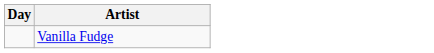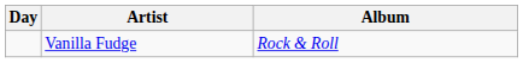 <table class="wikitable" border="1">
 <tr>
 <th>Day</th>
 <th width="200">Artist</th>
+<th width="250">Album</th>
 </tr>
 <tr>
 <td style="text-align:center;" rowspan="1"></td>
 <td><a href='#'>Vanilla Fudge</a></td>
+<td><em><a href='#'>Rock & Roll</a></em></td>
 </tr>
 </table>
